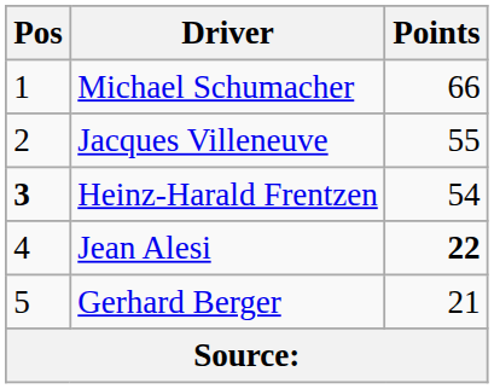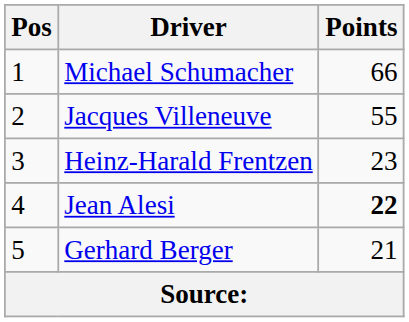 <table class="wikitable" style="font-size: 95%;">
 <tr>
 <th>Pos</th>
 <th>Driver</th>
 <th>Points</th>
 </tr>
 <tr>
 <td>1</td>
 <td> <a href='#'>Michael Schumacher</a></td>
 <td align="right">66</td>
 </tr>
 <tr>
 <td>2</td>
 <td> <a href='#'>Jacques Villeneuve</a></td>
 <td align="right">55</td>
 </tr>
 <tr>
-<td><strong>3</strong></td>
+<td>3</td>
 <td> <a href='#'>Heinz-Harald Frentzen</a></td>
-<td align="right">54</td>
+<td align="right">23</td>
 </tr>
 <tr>
 <td>4</td>
 <td> <a href='#'>Jean Alesi</a></td>
 <td align="right"><strong>22</strong></td>
 </tr>
 <tr>
 <td>5</td>
 <td> <a href='#'>Gerhard Berger</a></td>
 <td align="right">21</td>
 </tr>
 <tr>
 <th colspan=4>Source:</th>
 </tr>
 </table>
